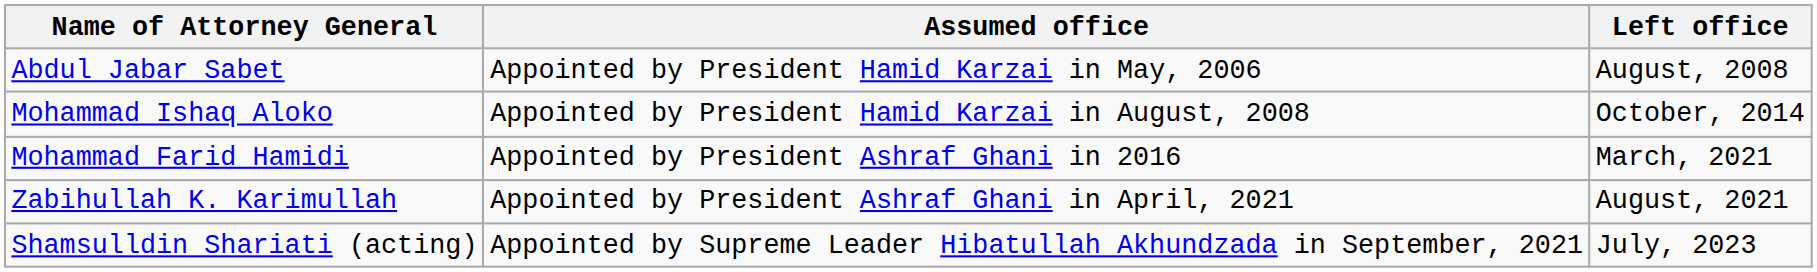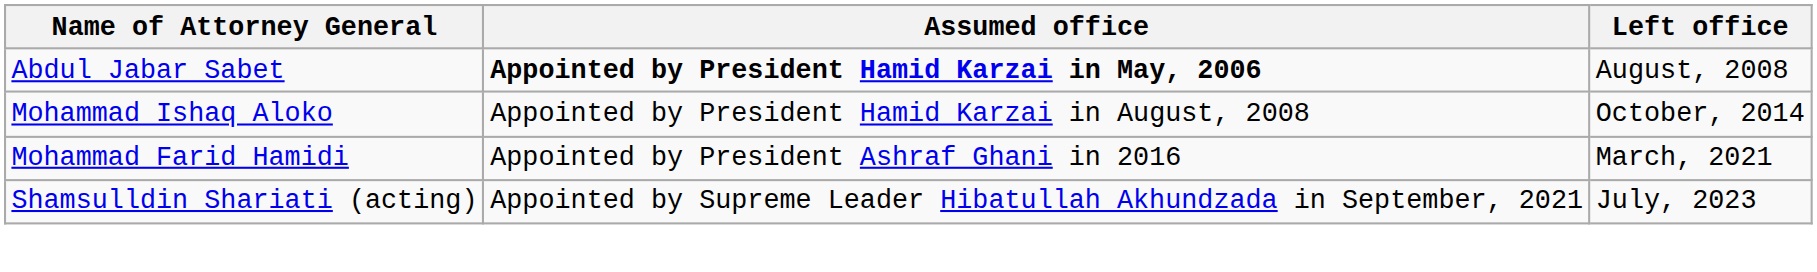 <table class="wikitable">
 <tr>
 <th align=center>Name of Attorney General</th>
 <th align=center>Assumed office</th>
 <th align=center>Left office</th>
 </tr>
 <tr>
 <td><a href='#'>Abdul Jabar Sabet</a></td>
-<td>Appointed by President <a href='#'>Hamid Karzai</a> in May, 2006</td>
+<td><strong>Appointed by President <a href='#'>Hamid Karzai</a> in May, 2006</strong></td>
 <td>August, 2008</td>
 </tr>
 <tr>
 <td><a href='#'>Mohammad Ishaq Aloko</a></td>
 <td>Appointed by President <a href='#'>Hamid Karzai</a> in August, 2008</td>
 <td>October, 2014</td>
 </tr>
 <tr>
 <td><a href='#'>Mohammad Farid Hamidi</a></td>
 <td>Appointed by President <a href='#'>Ashraf Ghani</a> in 2016</td>
 <td>March, 2021</td>
 </tr>
 <tr>
-<td><a href='#'>Zabihullah K. Karimullah</a></td>
-<td>Appointed by President <a href='#'>Ashraf Ghani</a> in April, 2021</td>
-<td>August, 2021</td>
-</tr>
-<tr>
 <td><a href='#'>Shamsulldin Shariati</a> (acting)</td>
 <td>Appointed by Supreme Leader <a href='#'>Hibatullah Akhundzada</a> in September, 2021</td>
 <td>July, 2023</td>
 </tr>
 </table>
